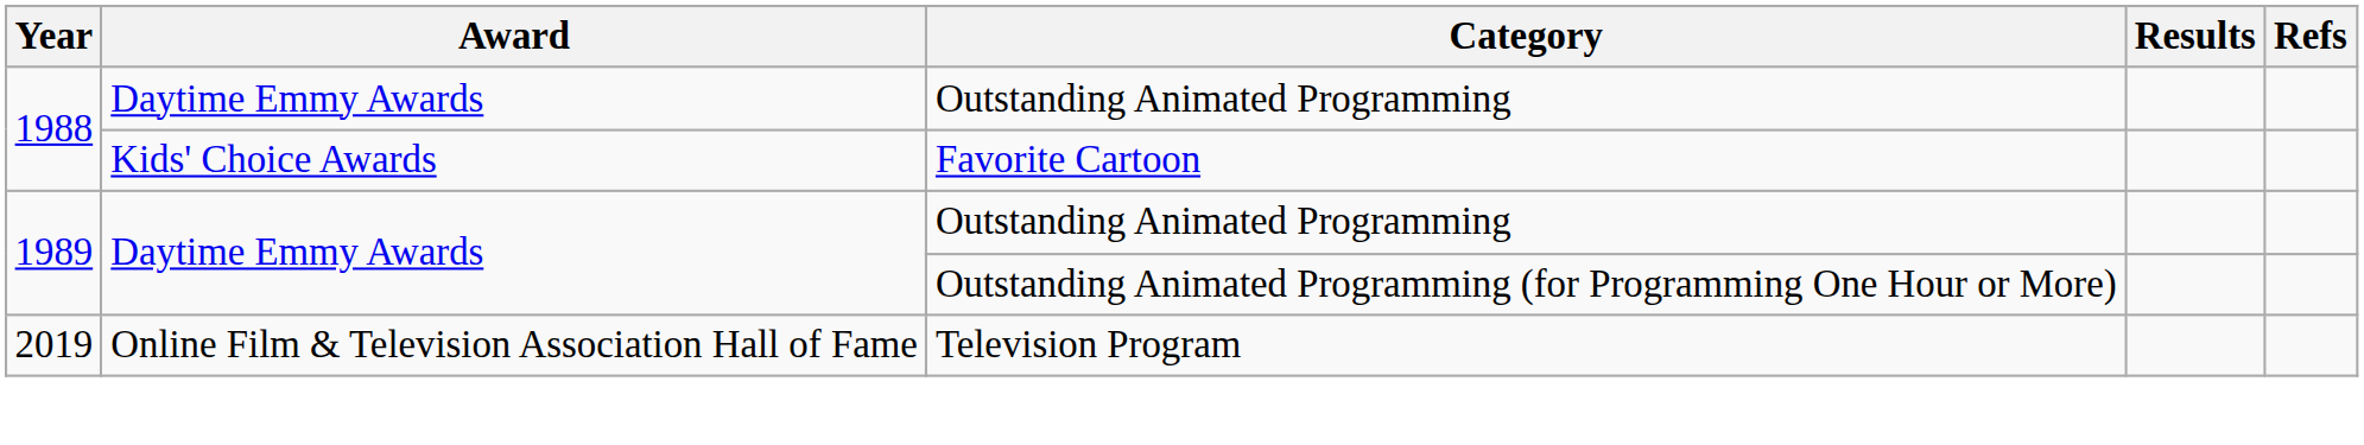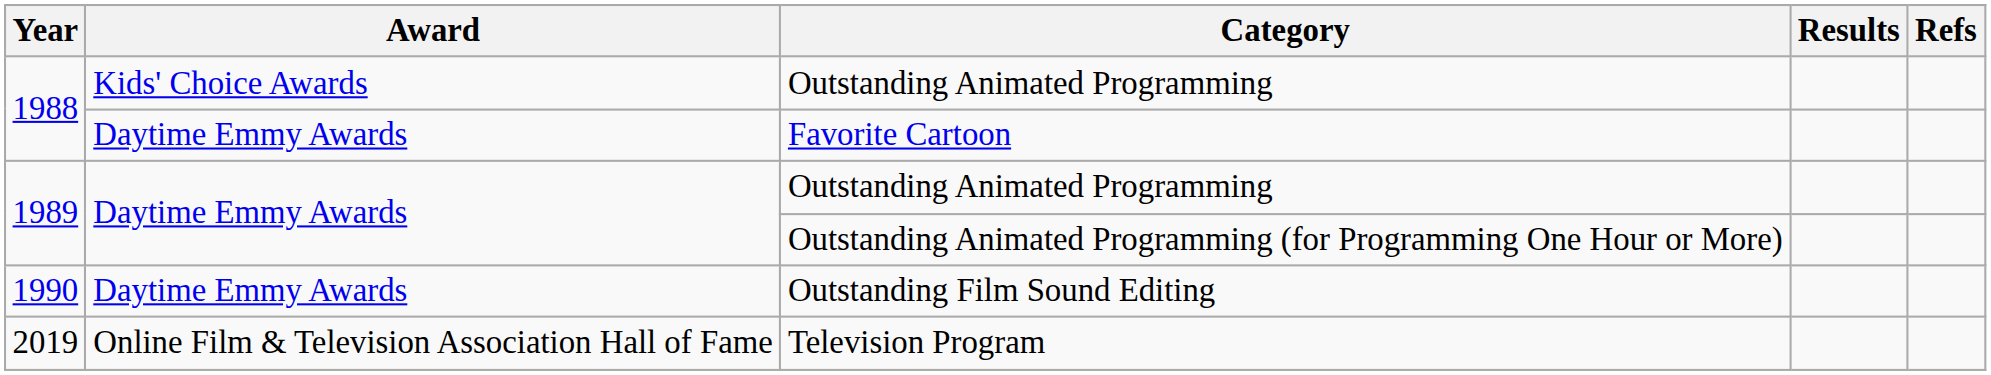 <table class="wikitable">
 <tr>
 <th>Year</th>
 <th>Award</th>
 <th>Category</th>
 <th>Results</th>
 <th>Refs</th>
 </tr>
 <tr>
 <td rowspan="2"><a href='#'>1988</a></td>
-<td><a href='#'>Daytime Emmy Awards</a></td>
+<td><a href='#'>Kids' Choice Awards</a></td>
 <td>Outstanding Animated Programming</td>
 <td></td>
 <td style="text-align:center;"></td>
 </tr>
 <tr>
-<td><a href='#'>Kids' Choice Awards</a></td>
+<td><a href='#'>Daytime Emmy Awards</a></td>
 <td><a href='#'>Favorite Cartoon</a></td>
 <td></td>
 <td style="text-align:center;"></td>
 </tr>
 <tr>
 <td rowspan="2"><a href='#'>1989</a></td>
 <td rowspan="2"><a href='#'>Daytime Emmy Awards</a></td>
 <td>Outstanding Animated Programming</td>
 <td></td>
 <td style="text-align:center;"></td>
 </tr>
 <tr>
 <td>Outstanding Animated Programming (for Programming One Hour or More)</td>
 <td></td>
 <td style="text-align:center;"></td>
 </tr>
 <tr>
+<td><a href='#'>1990</a></td>
+<td><a href='#'>Daytime Emmy Awards</a></td>
+<td>Outstanding Film Sound Editing</td>
+<td></td>
+<td style="text-align:center;"></td>
+</tr>
+<tr>
 <td>2019</td>
 <td>Online Film & Television Association Hall of Fame</td>
 <td>Television Program</td>
 <td></td>
 <td style="text-align:center;"></td>
 </tr>
 </table>
